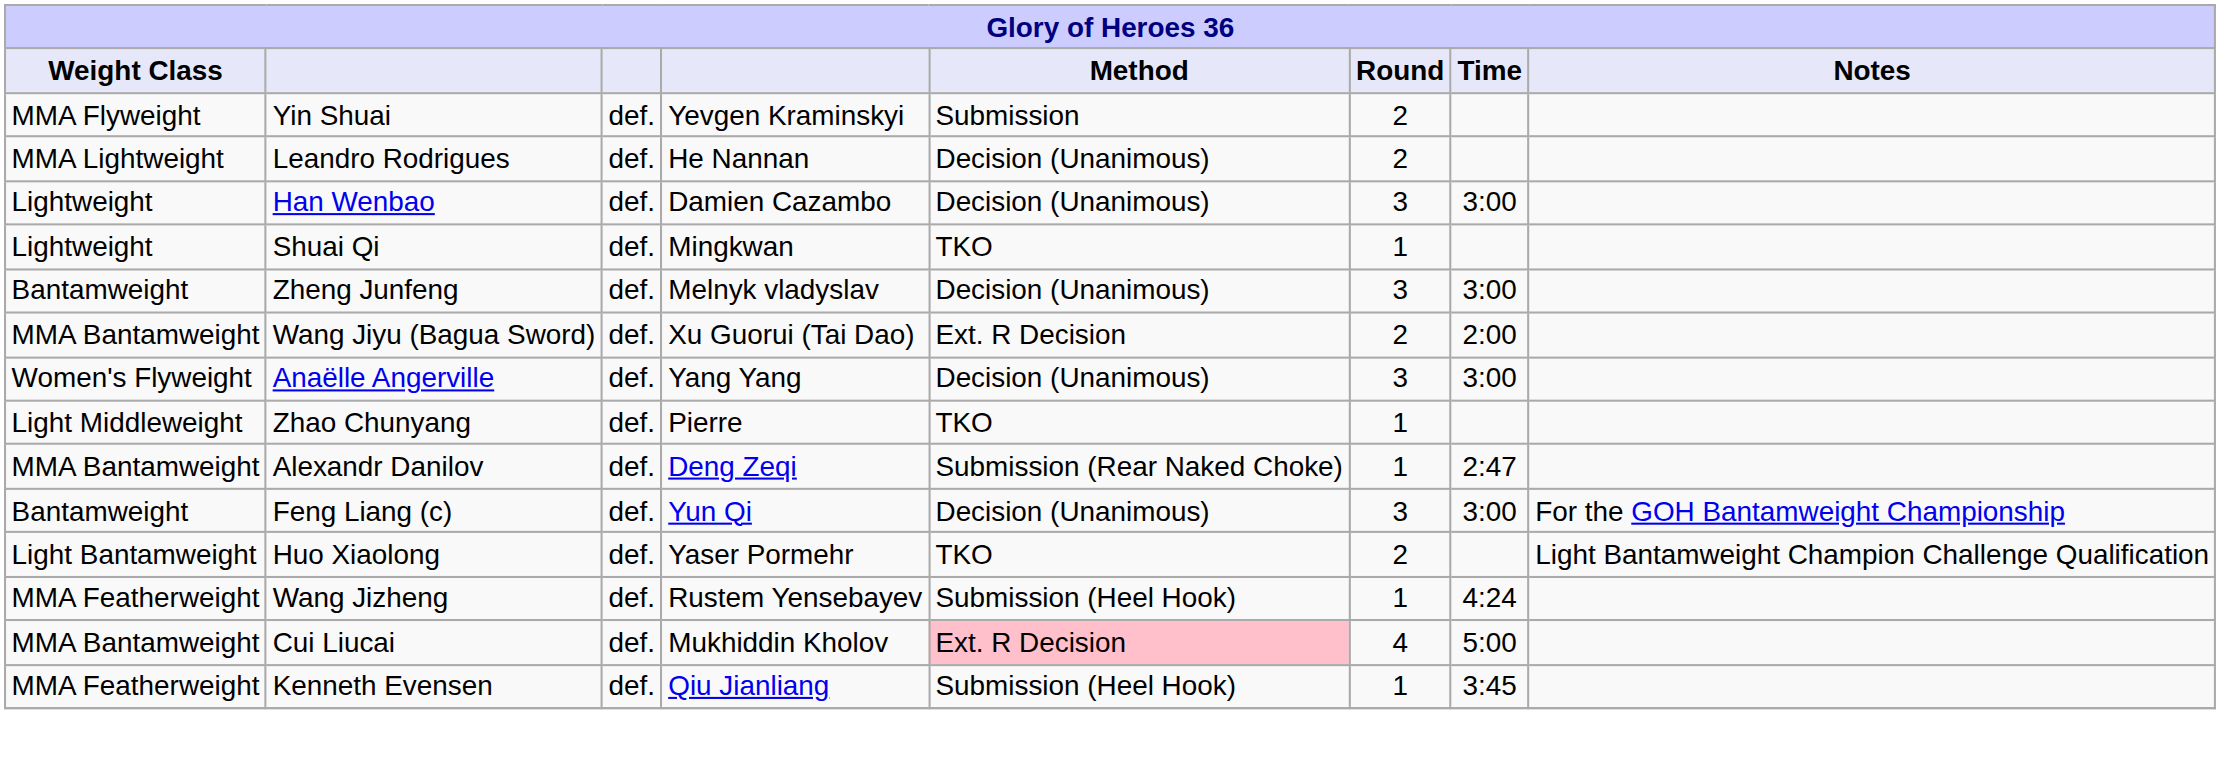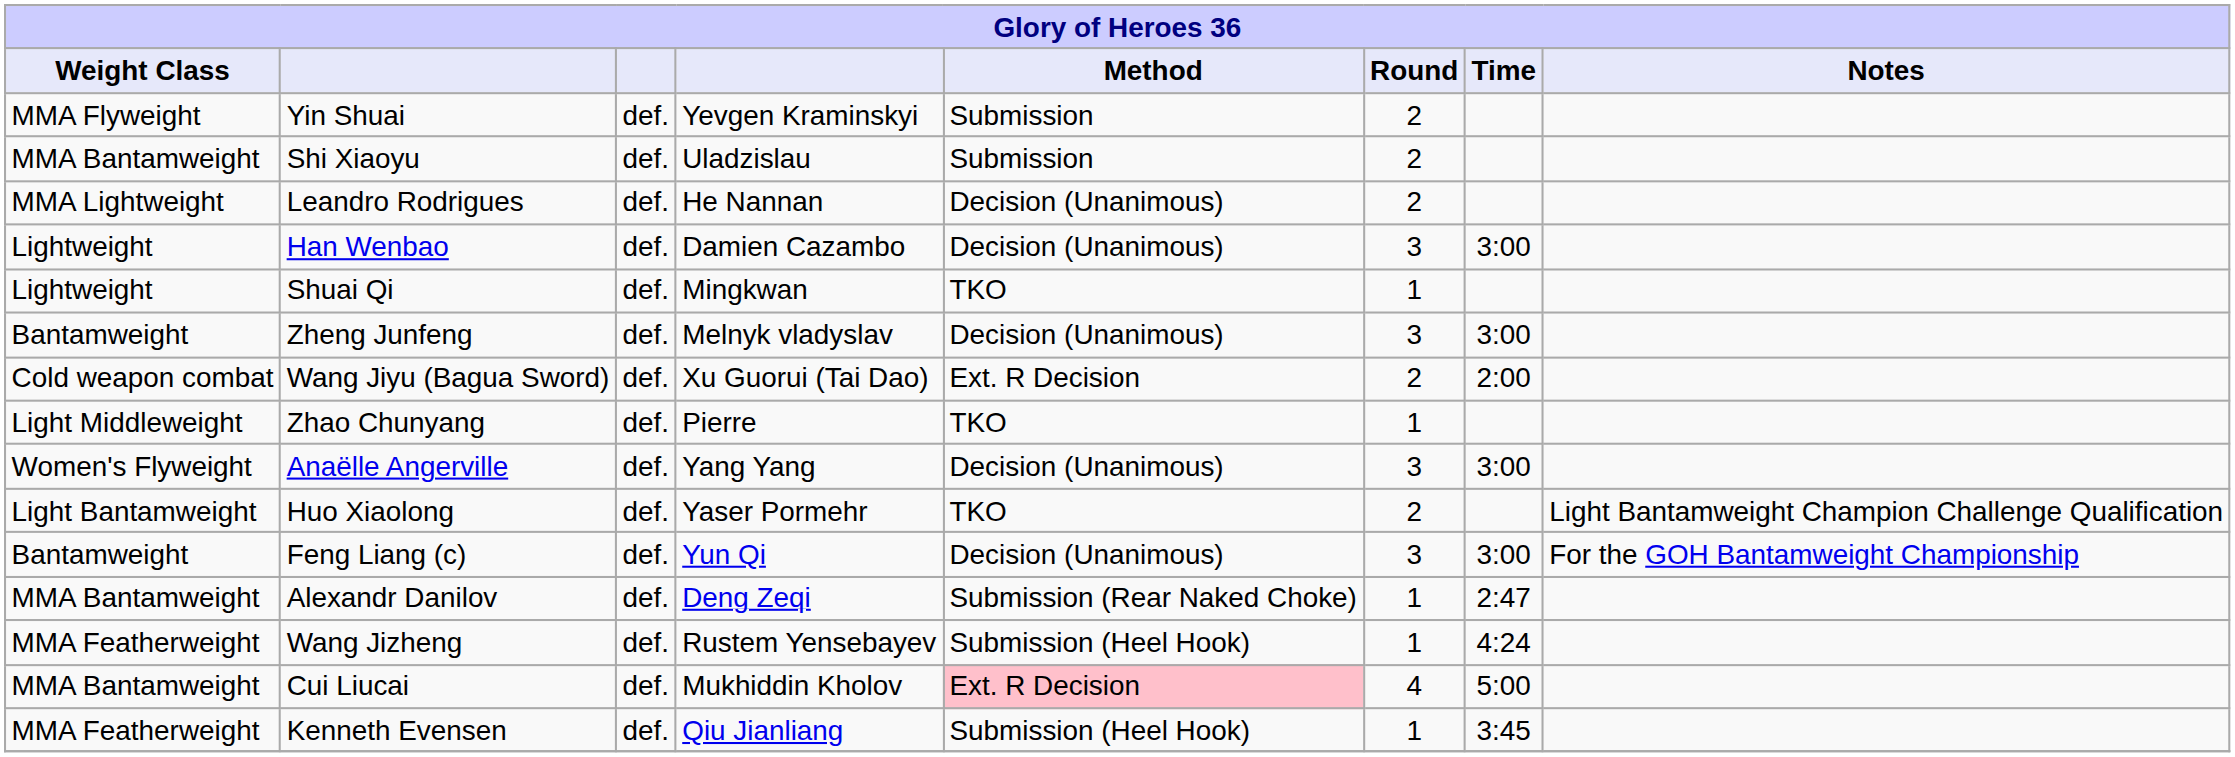 <table class="wikitable" style="font-size: 85%;">
 <tr>
 <th colspan="8" style="background-color: #ccf; color: #000080; text-align: center;"><strong>Glory of Heroes 36</strong></th>
 </tr>
 <tr>
 <th colspan="1" style="background-color: #E6E8FA; color: #000000; text-align: center;">Weight Class</th>
 <th colspan="1" style="background-color: #E6E8FA; color: #000000; text-align: center;"></th>
 <th colspan="1" style="background-color: #E6E8FA; color: #000000; text-align: center;"></th>
 <th colspan="1" style="background-color: #E6E8FA; color: #000000; text-align: center;"></th>
 <th colspan="1" style="background-color: #E6E8FA; color: #000000; text-align: center;">Method</th>
 <th colspan="1" style="background-color: #E6E8FA; color: #000000; text-align: center;">Round</th>
 <th colspan="1" style="background-color: #E6E8FA; color: #000000; text-align: center;">Time</th>
 <th colspan="1" style="background-color: #E6E8FA; color: #000000; text-align: center;">Notes</th>
 </tr>
 <tr>
 <td>MMA Flyweight</td>
 <td> Yin Shuai</td>
 <td align=center>def.</td>
 <td> Yevgen Kraminskyi</td>
+<td>Submission</td>
+<td align=center>2</td>
+<td align=center></td>
+<td></td>
+</tr>
+<tr>
+<td>MMA Bantamweight</td>
+<td> Shi Xiaoyu</td>
+<td align=center>def.</td>
+<td> Uladzislau</td>
 <td>Submission</td>
 <td align=center>2</td>
 <td align=center></td>
 <td></td>
 </tr>
 <tr>
 <td>MMA Lightweight</td>
 <td> Leandro Rodrigues</td>
 <td align=center>def.</td>
 <td> He Nannan</td>
 <td>Decision (Unanimous)</td>
 <td align=center>2</td>
 <td align=center></td>
 <td></td>
 </tr>
 <tr>
 <td>Lightweight</td>
 <td> <a href='#'>Han Wenbao</a></td>
 <td align=center>def.</td>
 <td> Damien Cazambo</td>
 <td>Decision (Unanimous)</td>
 <td align=center>3</td>
 <td align=center>3:00</td>
 <td></td>
 </tr>
 <tr>
 <td>Lightweight</td>
 <td> Shuai Qi</td>
 <td align=center>def.</td>
 <td> Mingkwan</td>
 <td>TKO</td>
 <td align=center>1</td>
 <td align=center></td>
 <td></td>
 </tr>
 <tr>
 <td>Bantamweight</td>
 <td> Zheng Junfeng</td>
 <td align=center>def.</td>
 <td> Melnyk vladyslav</td>
 <td>Decision (Unanimous)</td>
 <td align=center>3</td>
 <td align=center>3:00</td>
 <td></td>
 </tr>
 <tr>
-<td>MMA Bantamweight</td>
+<td>Cold weapon combat</td>
 <td> Wang Jiyu (Bagua Sword)</td>
 <td align=center>def.</td>
 <td> Xu Guorui (Tai Dao)</td>
 <td>Ext. R Decision</td>
 <td align=center>2</td>
 <td align=center>2:00</td>
+<td></td>
+</tr>
+<tr>
+<td>Light Middleweight</td>
+<td> Zhao Chunyang</td>
+<td align=center>def.</td>
+<td> Pierre</td>
+<td>TKO</td>
+<td align=center>1</td>
+<td align=center></td>
 <td></td>
 </tr>
 <tr>
 <td>Women's Flyweight</td>
 <td> <a href='#'>Anaëlle Angerville</a></td>
 <td align=center>def.</td>
 <td> Yang Yang</td>
 <td>Decision (Unanimous)</td>
 <td align=center>3</td>
 <td align=center>3:00</td>
 <td></td>
 </tr>
 <tr>
-<td>Light Middleweight</td>
-<td> Zhao Chunyang</td>
+<td>Light Bantamweight</td>
+<td> Huo Xiaolong</td>
 <td align=center>def.</td>
-<td> Pierre</td>
+<td> Yaser Pormehr</td>
 <td>TKO</td>
-<td align=center>1</td>
+<td align=center>2</td>
 <td align=center></td>
-<td></td>
-</tr>
-<tr>
-<td>MMA Bantamweight</td>
-<td> Alexandr Danilov</td>
-<td align=center>def.</td>
-<td> <a href='#'>Deng Zeqi</a></td>
-<td>Submission (Rear Naked Choke)</td>
-<td align=center>1</td>
-<td align=center>2:47</td>
-<td></td>
+<td>Light Bantamweight Champion Challenge Qualification</td>
 </tr>
 <tr>
 <td>Bantamweight</td>
 <td> Feng Liang (c)</td>
 <td align=center>def.</td>
 <td> <a href='#'>Yun Qi</a></td>
 <td>Decision (Unanimous)</td>
 <td align=center>3</td>
 <td align=center>3:00</td>
 <td>For the <a href='#'>GOH Bantamweight Championship</a></td>
 </tr>
 <tr>
-<td>Light Bantamweight</td>
-<td> Huo Xiaolong</td>
+<td>MMA Bantamweight</td>
+<td> Alexandr Danilov</td>
 <td align=center>def.</td>
-<td> Yaser Pormehr</td>
-<td>TKO</td>
-<td align=center>2</td>
-<td align=center></td>
-<td>Light Bantamweight Champion Challenge Qualification</td>
+<td> <a href='#'>Deng Zeqi</a></td>
+<td>Submission (Rear Naked Choke)</td>
+<td align=center>1</td>
+<td align=center>2:47</td>
+<td></td>
 </tr>
 <tr>
 <td>MMA Featherweight</td>
 <td> Wang Jizheng</td>
 <td align=center>def.</td>
 <td> Rustem Yensebayev</td>
 <td>Submission (Heel Hook)</td>
 <td align=center>1</td>
 <td align=center>4:24</td>
 <td></td>
 </tr>
 <tr>
 <td>MMA Bantamweight</td>
 <td> Cui Liucai</td>
 <td align=center>def.</td>
 <td> Mukhiddin Kholov</td>
 <td style="background: pink;">Ext. R Decision</td>
 <td align=center>4</td>
 <td align=center>5:00</td>
 <td></td>
 </tr>
 <tr>
 <td>MMA Featherweight</td>
 <td> Kenneth Evensen</td>
 <td align=center>def.</td>
 <td> <a href='#'>Qiu Jianliang</a></td>
 <td>Submission (Heel Hook)</td>
 <td align=center>1</td>
 <td align=center>3:45</td>
 <td></td>
 </tr>
 <tr>
 </tr>
 </table>
